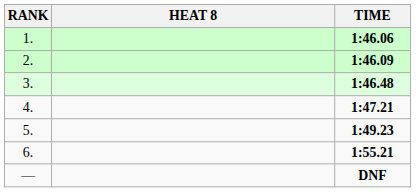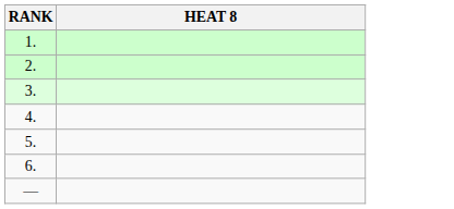 <table class="wikitable" style="border-collapse: collapse; font-size: 90%;">
 <tr>
 <th>RANK</th>
 <th style="width: 20em">HEAT 8</th>
-<th style="width: 5em">TIME</th>
 </tr>
 <tr style="background:#ccffcc;">
 <td align="center">1.</td>
 <td></td>
-<td align="center"><strong>1:46.06</strong></td>
 </tr>
 <tr style="background:#ccffcc;">
 <td align="center">2.</td>
 <td></td>
-<td align="center"><strong>1:46.09</strong></td>
 </tr>
 <tr style="background:#ddffdd;">
 <td align="center">3.</td>
 <td></td>
-<td align="center"><strong>1:46.48</strong></td>
 </tr>
 <tr>
 <td align="center">4.</td>
 <td></td>
-<td align="center"><strong>1:47.21</strong></td>
 </tr>
 <tr>
 <td align="center">5.</td>
 <td></td>
-<td align="center"><strong>1:49.23</strong></td>
 </tr>
 <tr>
 <td align="center">6.</td>
 <td></td>
-<td align="center"><strong>1:55.21</strong></td>
 </tr>
 <tr>
 <td align="center">—</td>
 <td></td>
-<td align="center"><strong>DNF</strong></td>
 </tr>
 </table>
